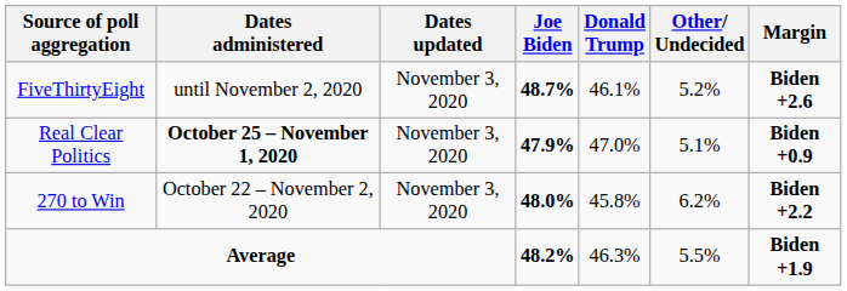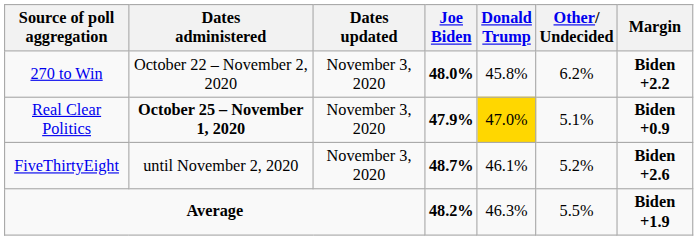 <table class="wikitable sortable" style="text-align:center;font-size:90%;line-height:17px">
 <tr>
 <th>Source of poll<br>aggregation</th>
 <th>Dates<br> administered</th>
 <th>Dates<br> updated</th>
 <th class="unsortable"><a href='#'>Joe<br>Biden</a><br><small></small></th>
 <th class="unsortable"><a href='#'>Donald<br>Trump</a><br><small></small></th>
 <th class="unsortable"><a href='#'>Other</a>/<br>Undecided<br></th>
 <th>Margin</th>
 </tr>
 <tr>
+<td><a href='#'>270 to Win</a></td>
+<td>October 22 – November 2, 2020</td>
+<td>November 3, 2020</td>
+<td><strong>48.0%</strong></td>
+<td>45.8%</td>
+<td>6.2%</td>
+<td><strong>Biden +2.2</strong></td>
+</tr>
+<tr>
+<td><a href='#'>Real Clear Politics</a></td>
+<td><strong>October 25 – November 1, 2020</strong></td>
+<td>November 3, 2020</td>
+<td><strong>47.9%</strong></td>
+<td style="background: gold;">47.0%</td>
+<td>5.1%</td>
+<td><strong>Biden +0.9</strong></td>
+</tr>
+<tr>
 <td><a href='#'>FiveThirtyEight</a></td>
 <td>until November 2, 2020</td>
 <td>November 3, 2020</td>
 <td><strong>48.7%</strong></td>
 <td>46.1%</td>
 <td>5.2%</td>
 <td><strong>Biden +2.6</strong></td>
 </tr>
 <tr>
-<td><a href='#'>Real Clear Politics</a></td>
-<td><strong>October 25 – November 1, 2020</strong></td>
-<td>November 3, 2020</td>
-<td><strong>47.9%</strong></td>
-<td>47.0%</td>
-<td>5.1%</td>
-<td><strong>Biden +0.9</strong></td>
-</tr>
-<tr>
-<td><a href='#'>270 to Win</a></td>
-<td>October 22 – November 2, 2020</td>
-<td>November 3, 2020</td>
-<td><strong>48.0%</strong></td>
-<td>45.8%</td>
-<td>6.2%</td>
-<td><strong>Biden +2.2</strong></td>
-</tr>
-<tr>
 <td colspan="3"><strong>Average</strong></td>
 <td><strong>48.2%</strong></td>
 <td>46.3%</td>
 <td>5.5%</td>
 <td><strong>Biden +1.9</strong></td>
 </tr>
 </table>
